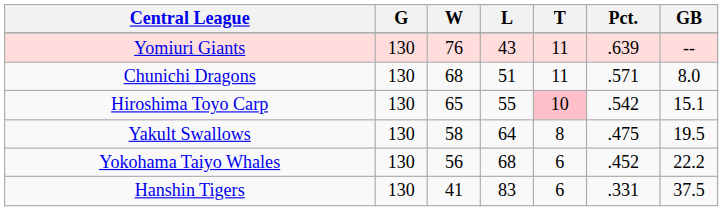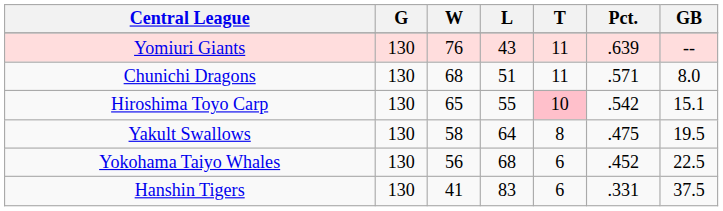 <table class="wikitable" width="50%" style="text-align:center;">
 <tr>
 <th width="35%"><a href='#'>Central League</a></th>
 <th width="5%">G</th>
 <th width="5%">W</th>
 <th width="5%">L</th>
 <th width="5%">T</th>
 <th width="7%">Pct.</th>
 <th width="5%">GB</th>
 </tr>
 <tr align=center>
 </tr>
 <tr style="background-color:#fdd">
 <td><a href='#'>Yomiuri Giants</a></td>
 <td>130</td>
 <td>76</td>
 <td>43</td>
 <td>11</td>
 <td>.639</td>
 <td>--</td>
 </tr>
 <tr align=center>
 <td><a href='#'>Chunichi Dragons</a></td>
 <td>130</td>
 <td>68</td>
 <td>51</td>
 <td>11</td>
 <td>.571</td>
 <td>8.0</td>
 </tr>
 <tr align=center>
 <td><a href='#'>Hiroshima Toyo Carp</a></td>
 <td>130</td>
 <td>65</td>
 <td>55</td>
 <td style="background: pink;">10</td>
 <td>.542</td>
 <td>15.1</td>
 </tr>
 <tr align=center>
 <td><a href='#'>Yakult Swallows</a></td>
 <td>130</td>
 <td>58</td>
 <td>64</td>
 <td>8</td>
 <td>.475</td>
 <td>19.5</td>
 </tr>
 <tr align=center>
 <td><a href='#'>Yokohama Taiyo Whales</a></td>
 <td>130</td>
 <td>56</td>
 <td>68</td>
 <td>6</td>
 <td>.452</td>
-<td>22.2</td>
+<td>22.5</td>
 </tr>
 <tr align=center>
 <td><a href='#'>Hanshin Tigers</a></td>
 <td>130</td>
 <td>41</td>
 <td>83</td>
 <td>6</td>
 <td>.331</td>
 <td>37.5</td>
 </tr>
 </table>
